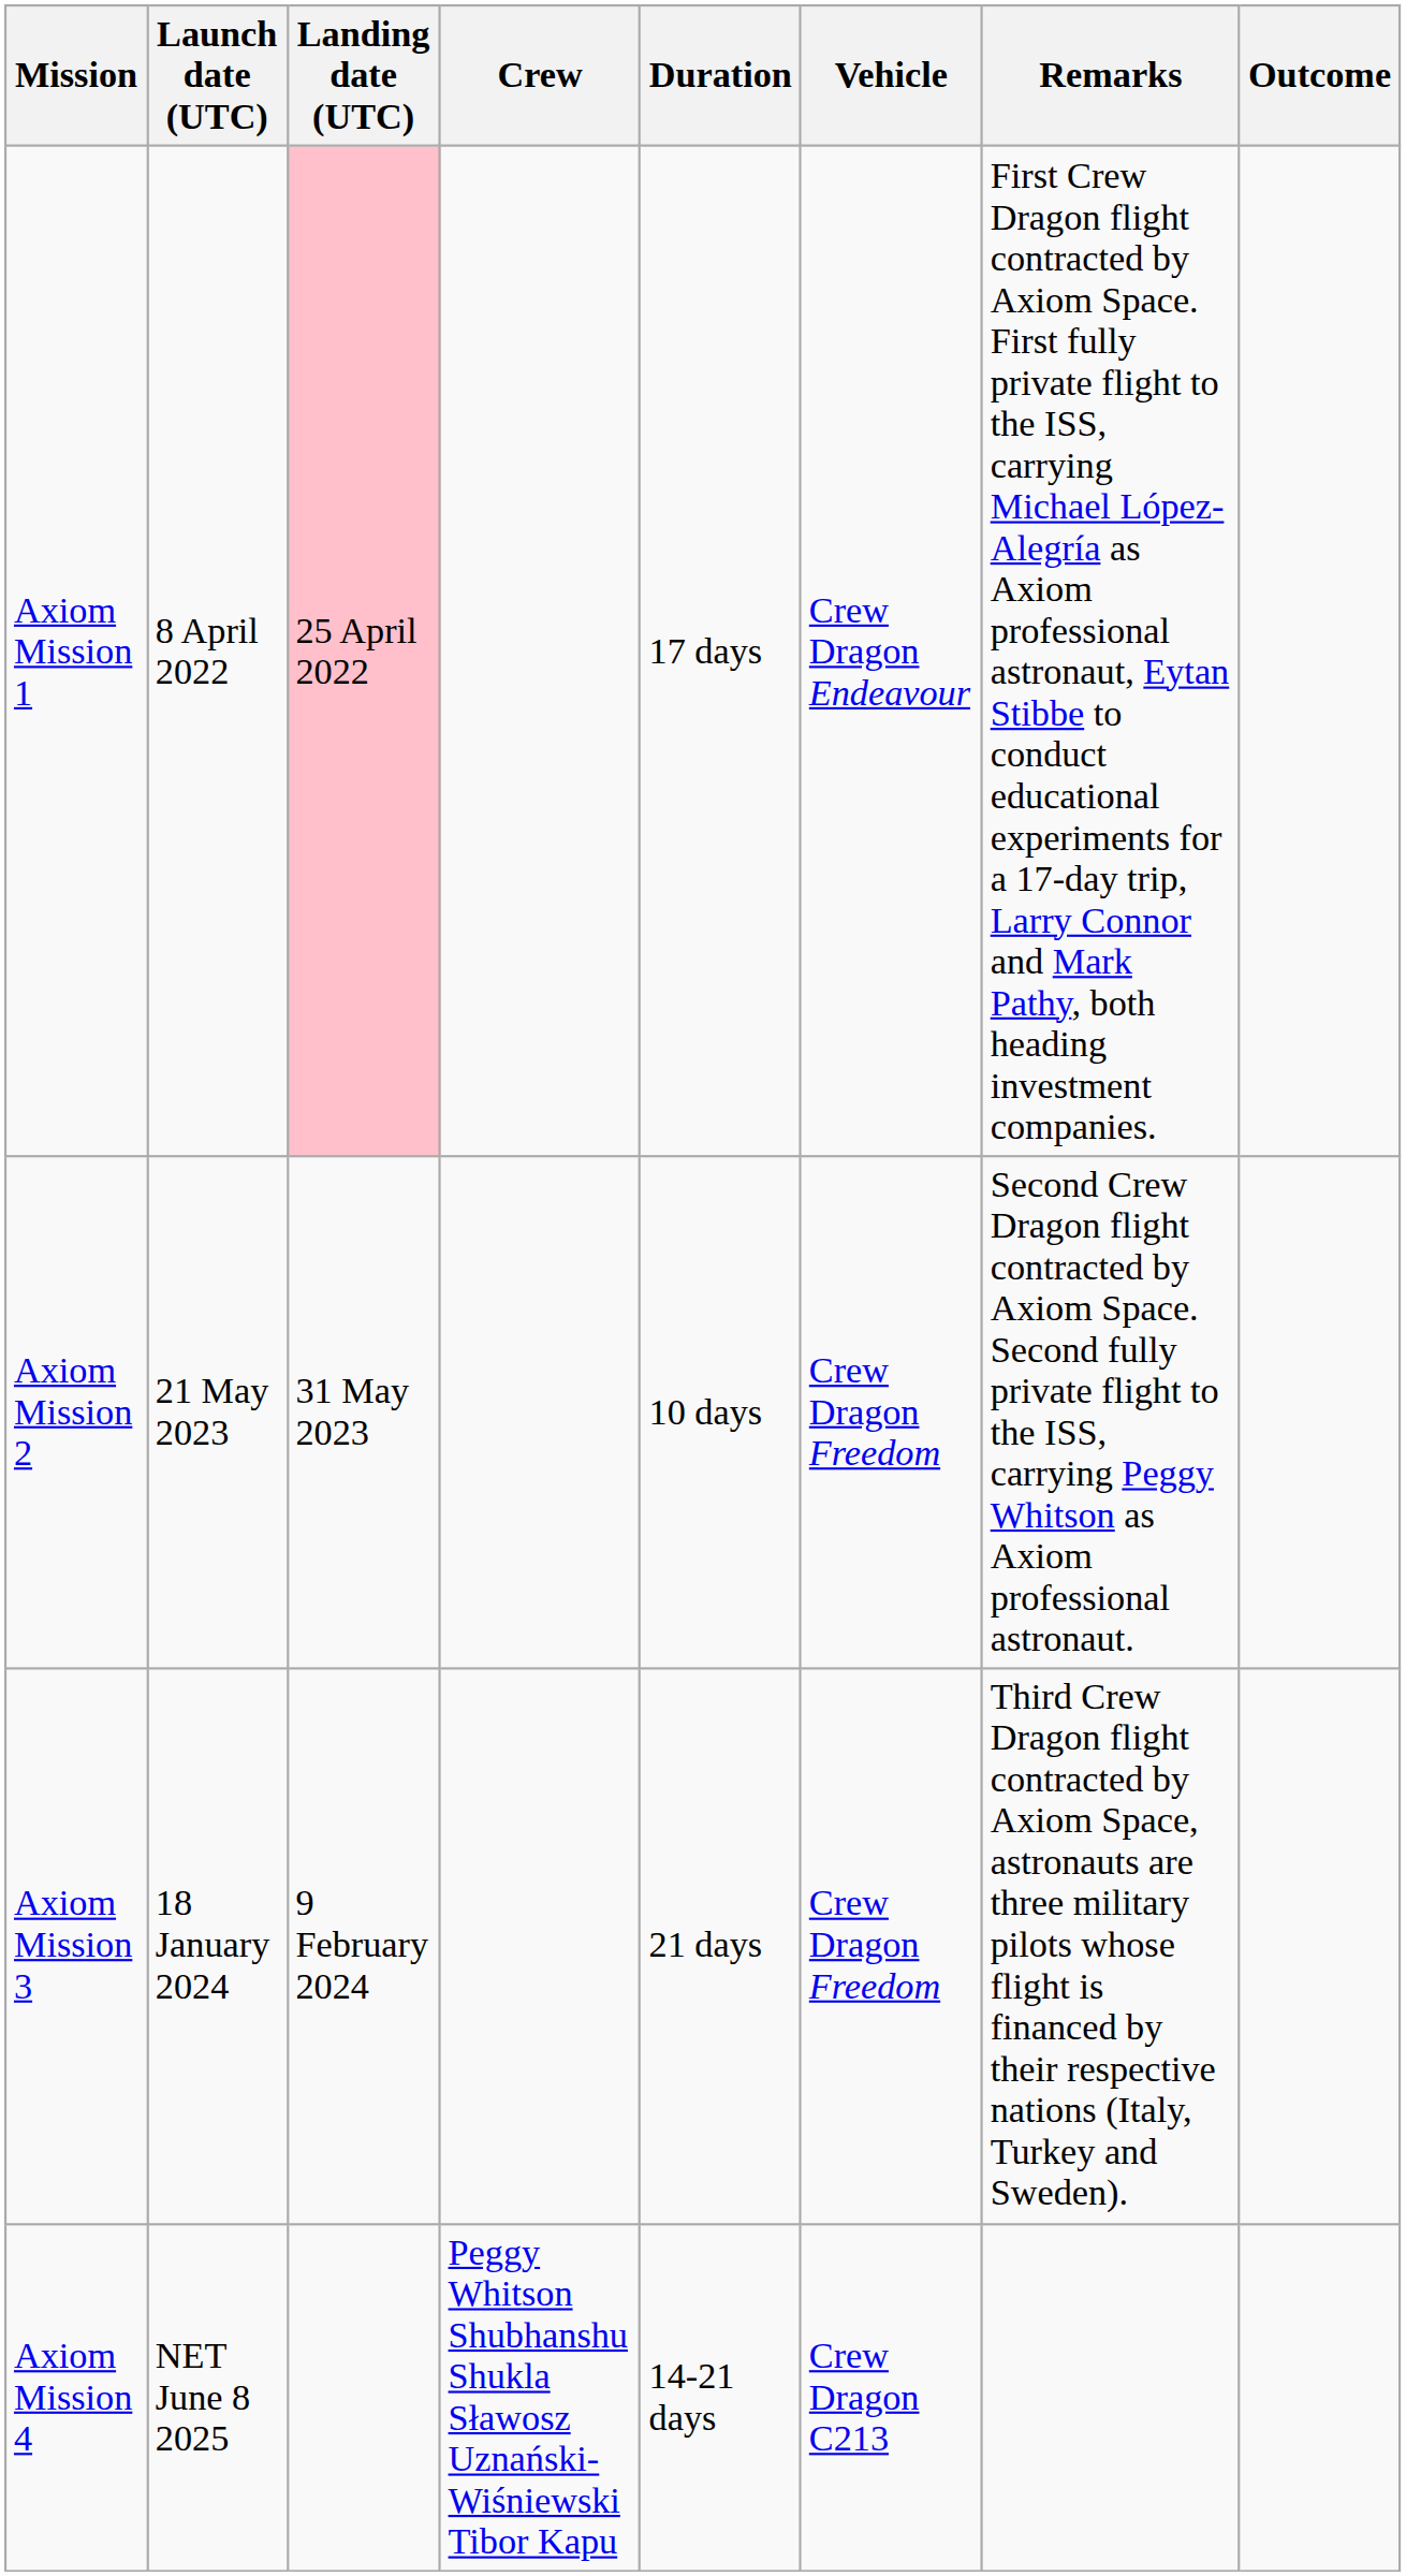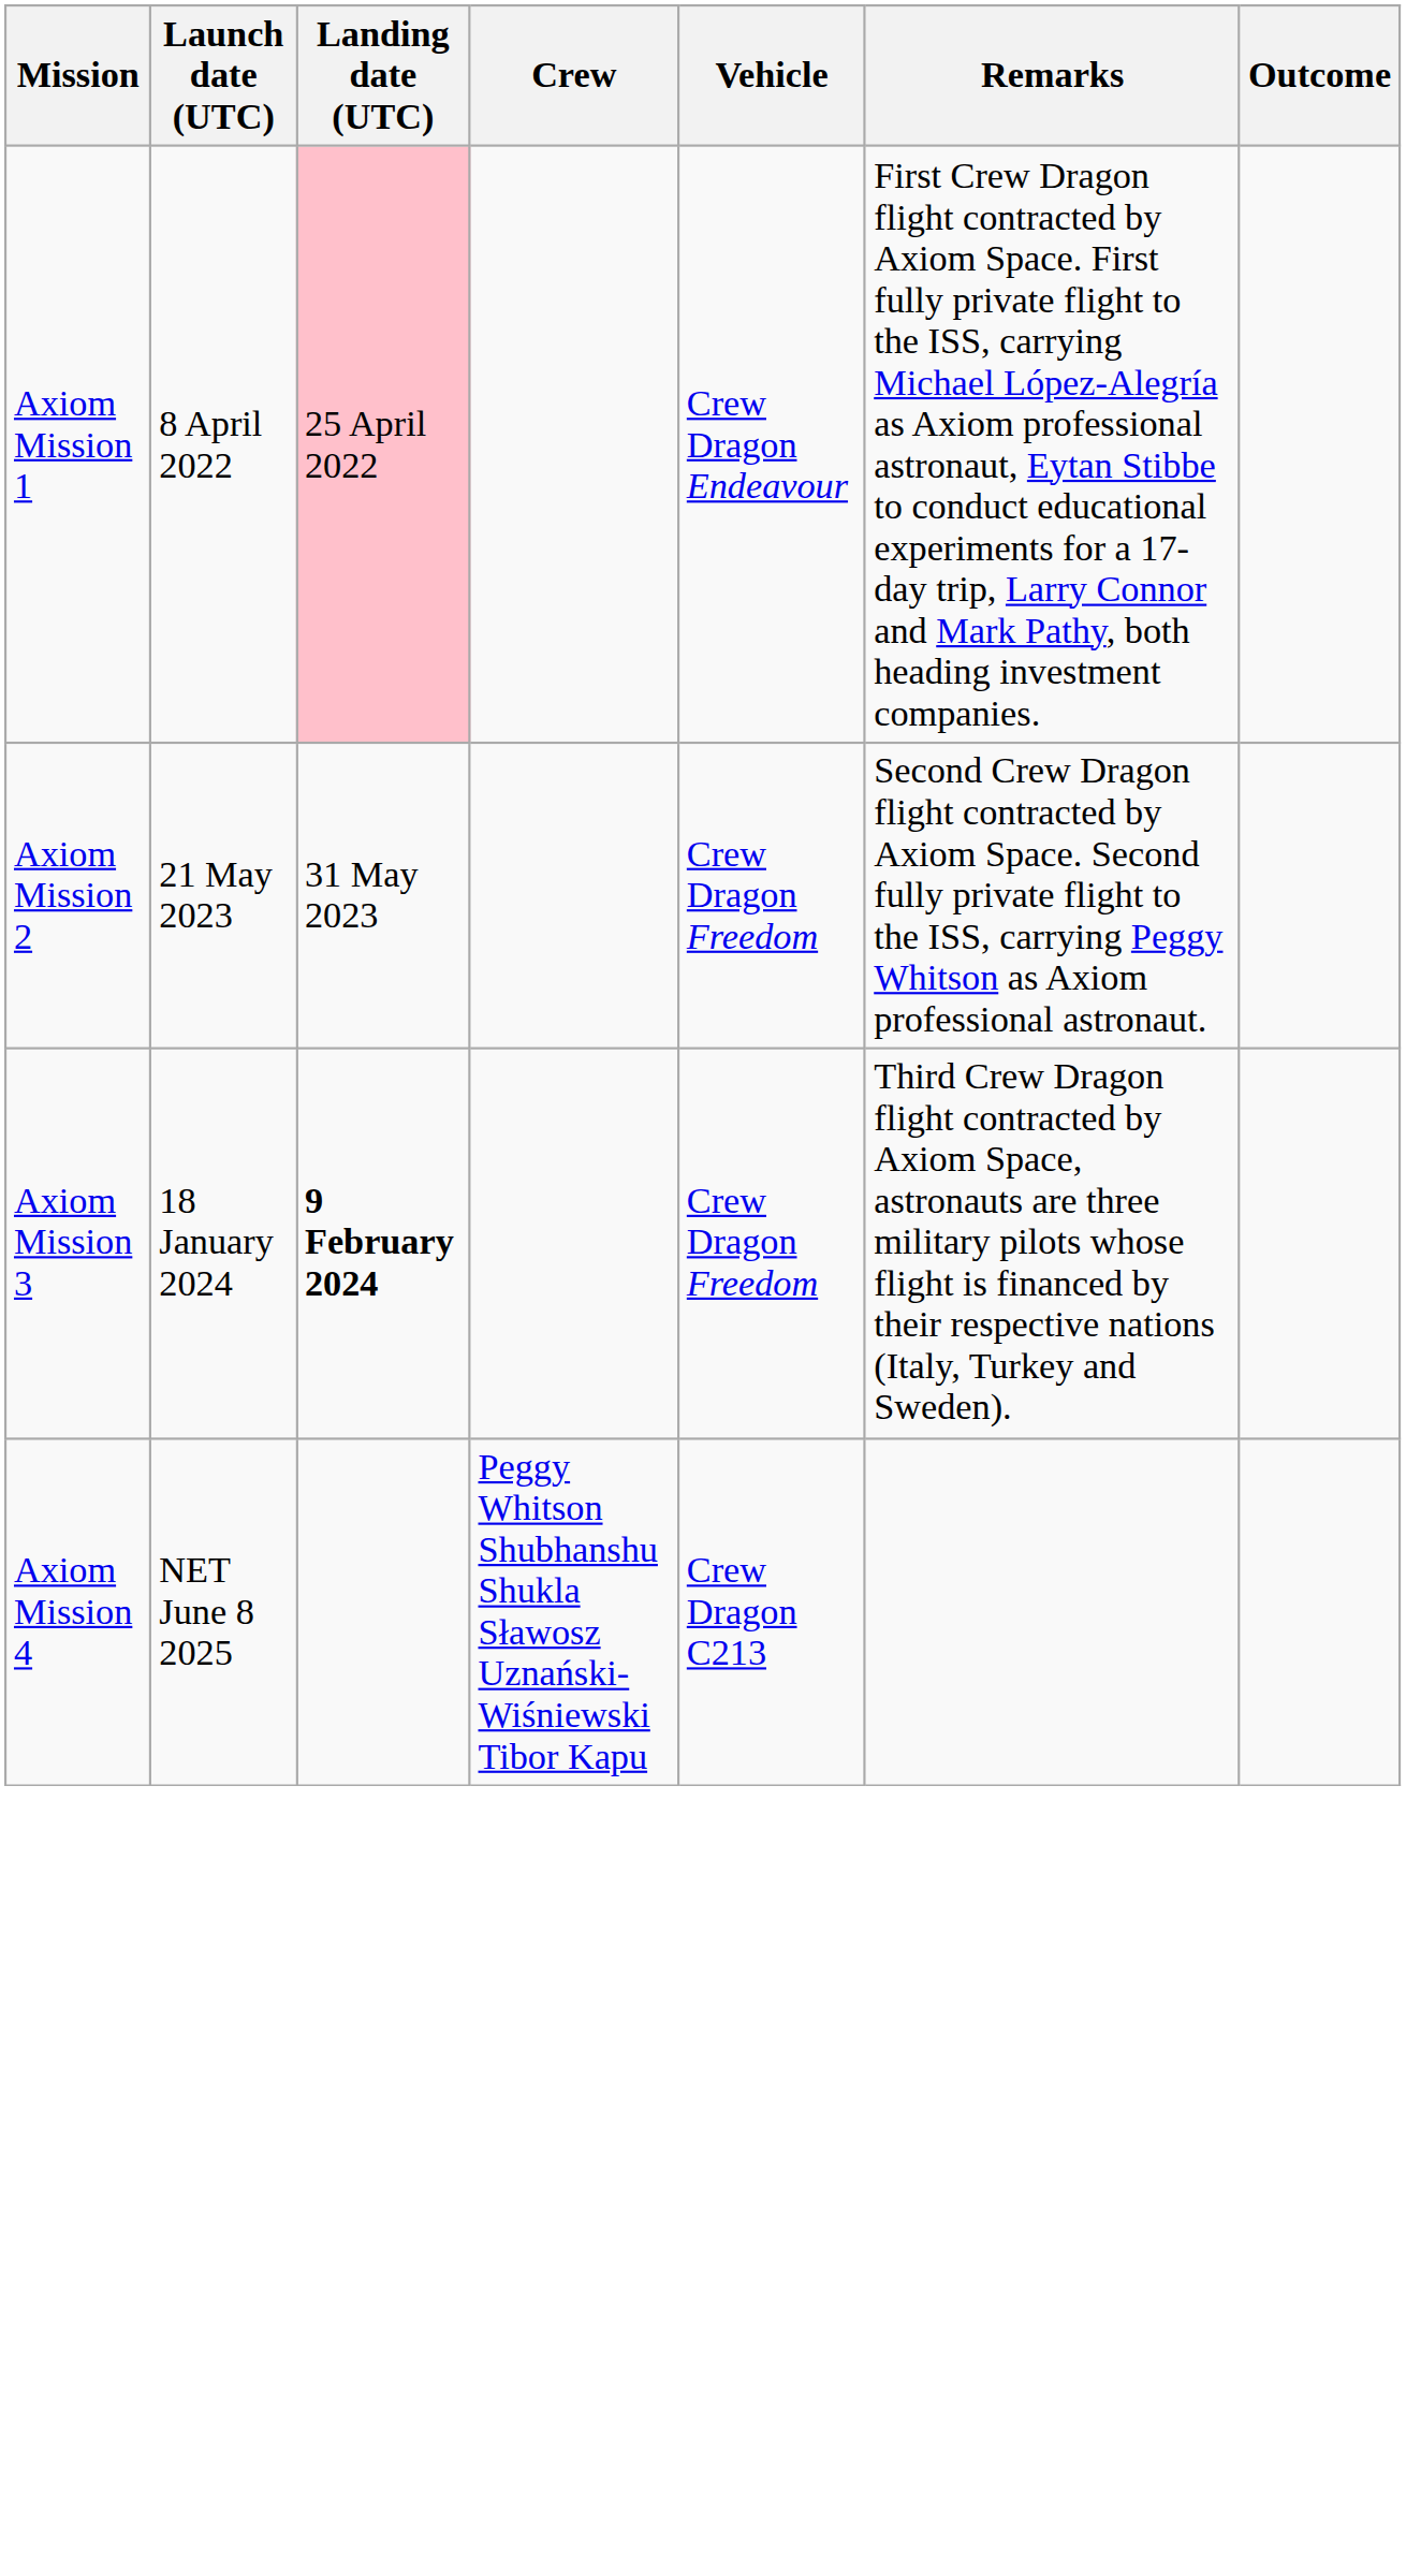 <table class="wikitable sortable sticky-header sort-under">
 <tr>
 <th>Mission</th>
 <th>Launch date (UTC)</th>
 <th>Landing date (UTC)</th>
 <th>Crew</th>
-<th>Duration</th>
 <th>Vehicle</th>
 <th>Remarks</th>
 <th>Outcome</th>
 </tr>
 <tr>
 <td><a href='#'>Axiom Mission 1</a></td>
 <td>8 April 2022</td>
 <td style="background: pink;">25 April 2022</td>
 <td nowrap></td>
-<td>17 days</td>
 <td><a href='#'>Crew Dragon <em>Endeavour</em></a></td>
 <td>First Crew Dragon flight contracted by Axiom Space. First fully private flight to the ISS, carrying <a href='#'>Michael López-Alegría</a> as Axiom professional astronaut, <a href='#'>Eytan Stibbe</a> to conduct educational experiments for a 17-day trip, <a href='#'>Larry Connor</a> and <a href='#'>Mark Pathy</a>, both heading investment companies.</td>
 <td></td>
 </tr>
 <tr>
 <td><a href='#'>Axiom Mission 2</a></td>
 <td>21 May 2023</td>
 <td>31 May 2023</td>
 <td></td>
-<td>10 days</td>
 <td><a href='#'>Crew Dragon <em>Freedom</em></a></td>
 <td>Second Crew Dragon flight contracted by Axiom Space. Second fully private flight to the ISS, carrying <a href='#'>Peggy Whitson</a> as Axiom professional astronaut.</td>
 <td></td>
 </tr>
 <tr>
 <td><a href='#'>Axiom Mission 3</a></td>
 <td>18 January 2024</td>
-<td>9 February 2024</td>
+<td><strong>9 February 2024</strong></td>
 <td></td>
-<td>21 days</td>
 <td><a href='#'>Crew Dragon <em>Freedom</em></a></td>
 <td>Third Crew Dragon flight contracted by Axiom Space, astronauts are three military pilots whose flight is financed by their respective nations (Italy, Turkey and Sweden).</td>
 <td></td>
 </tr>
 <tr>
 <td><a href='#'>Axiom Mission 4</a></td>
 <td>NET June 8 2025</td>
 <td></td>
 <td> <a href='#'>Peggy Whitson</a><br> <a href='#'>Shubhanshu Shukla</a><br> <a href='#'>Sławosz Uznański-Wiśniewski</a><br> <a href='#'>Tibor Kapu</a></td>
-<td>14-21 days</td>
 <td><a href='#'>Crew Dragon C213</a></td>
 <td></td>
 <td></td>
 </tr>
 </table>
